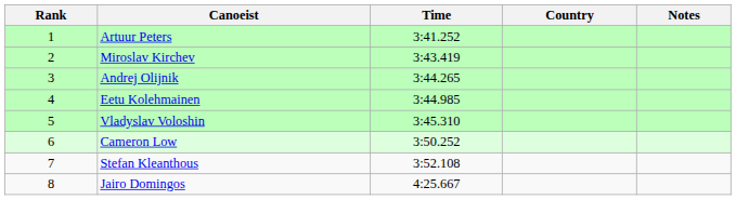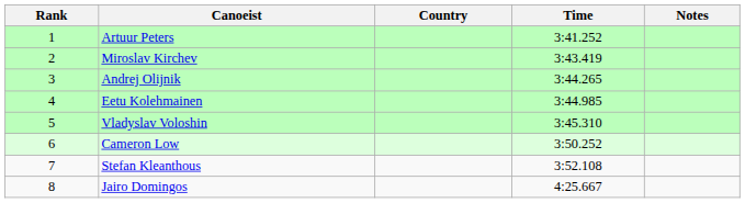 <table class="wikitable" style="text-align:center;width: 55%">
 <tr>
 <th>Rank</th>
 <th>Canoeist</th>
+<th>Country</th>
 <th>Time</th>
-<th>Country</th>
 <th>Notes</th>
 </tr>
 <tr bgcolor=bbffbb>
 <td>1</td>
 <td align="left"><a href='#'>Artuur Peters</a></td>
+<td align="left"></td>
 <td>3:41.252</td>
-<td align="left"></td>
 <td></td>
 </tr>
 <tr bgcolor=bbffbb>
 <td>2</td>
 <td align="left"><a href='#'>Miroslav Kirchev</a></td>
+<td align="left"></td>
 <td>3:43.419</td>
-<td align="left"></td>
 <td></td>
 </tr>
 <tr bgcolor=bbffbb>
 <td>3</td>
 <td align="left"><a href='#'>Andrej Olijnik</a></td>
+<td align="left"></td>
 <td>3:44.265</td>
-<td align="left"></td>
 <td></td>
 </tr>
 <tr bgcolor=bbffbb>
 <td>4</td>
 <td align="left"><a href='#'>Eetu Kolehmainen</a></td>
+<td align="left"></td>
 <td>3:44.985</td>
-<td align="left"></td>
 <td></td>
 </tr>
 <tr bgcolor=bbffbb>
 <td>5</td>
 <td align="left"><a href='#'>Vladyslav Voloshin</a></td>
+<td align="left"></td>
 <td>3:45.310</td>
-<td align="left"></td>
 <td></td>
 </tr>
 <tr bgcolor=ddffdd>
 <td>6</td>
 <td align="left"><a href='#'>Cameron Low</a></td>
+<td align="left"></td>
 <td>3:50.252</td>
-<td align="left"></td>
 <td></td>
 </tr>
 <tr>
 <td>7</td>
 <td align="left"><a href='#'>Stefan Kleanthous</a></td>
+<td align="left"></td>
 <td>3:52.108</td>
-<td align="left"></td>
 <td></td>
 </tr>
 <tr>
 <td>8</td>
 <td align="left"><a href='#'>Jairo Domingos</a></td>
+<td align="left"></td>
 <td>4:25.667</td>
-<td align="left"></td>
 <td></td>
 </tr>
 </table>
